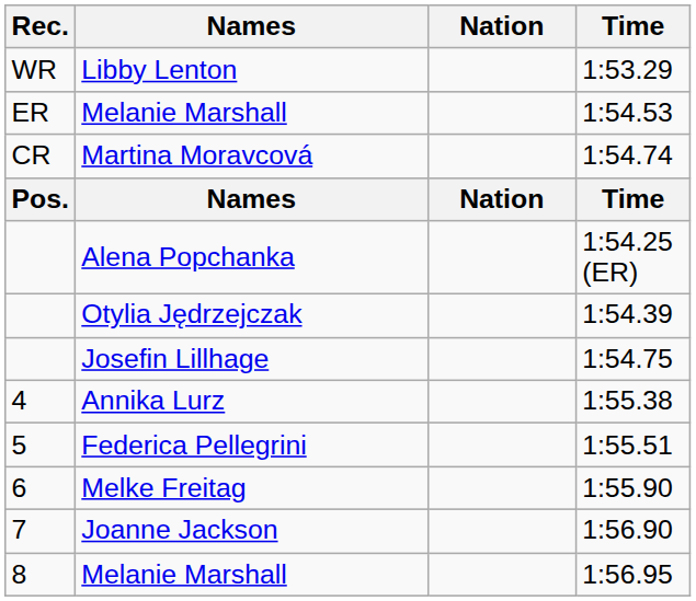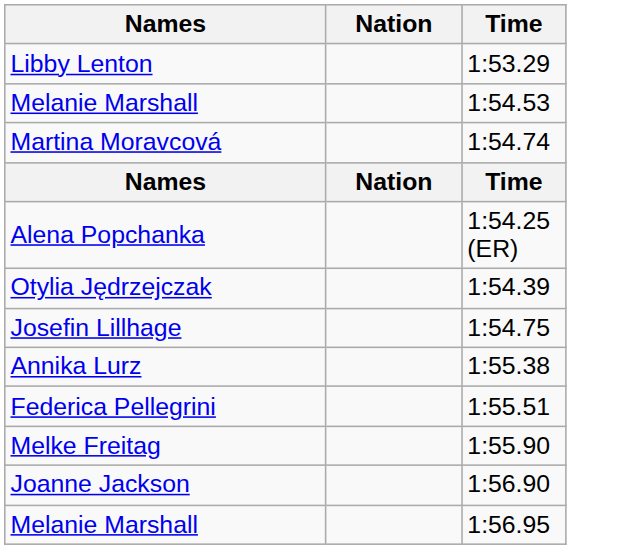 <table class=wikitable>
 <tr>
-<th width="30">Rec.</th>
 <th width="200">Names</th>
 <th width="80">Nation</th>
 <th width="60">Time</th>
 </tr>
 <tr>
-<td>WR</td>
 <td><a href='#'>Libby Lenton</a></td>
 <td></td>
 <td>1:53.29</td>
 </tr>
 <tr>
-<td>ER</td>
 <td><a href='#'>Melanie Marshall</a></td>
 <td></td>
 <td>1:54.53</td>
 </tr>
 <tr>
-<td>CR</td>
 <td><a href='#'>Martina Moravcová</a></td>
 <td></td>
 <td>1:54.74</td>
 </tr>
 <tr>
-<th>Pos.</th>
 <th>Names</th>
 <th>Nation</th>
 <th>Time</th>
 </tr>
 <tr>
-<td></td>
 <td><a href='#'>Alena Popchanka</a></td>
 <td></td>
 <td>1:54.25 (ER)</td>
 </tr>
 <tr>
-<td></td>
 <td><a href='#'>Otylia Jędrzejczak</a></td>
 <td></td>
 <td>1:54.39</td>
 </tr>
 <tr>
-<td></td>
 <td><a href='#'>Josefin Lillhage</a></td>
 <td></td>
 <td>1:54.75</td>
 </tr>
 <tr>
-<td>4</td>
 <td><a href='#'>Annika Lurz</a></td>
 <td></td>
 <td>1:55.38</td>
 </tr>
 <tr>
-<td>5</td>
 <td><a href='#'>Federica Pellegrini</a></td>
 <td></td>
 <td>1:55.51</td>
 </tr>
 <tr>
-<td>6</td>
 <td><a href='#'>Melke Freitag</a></td>
 <td></td>
 <td>1:55.90</td>
 </tr>
 <tr>
-<td>7</td>
 <td><a href='#'>Joanne Jackson</a></td>
 <td></td>
 <td>1:56.90</td>
 </tr>
 <tr>
-<td>8</td>
 <td><a href='#'>Melanie Marshall</a></td>
 <td></td>
 <td>1:56.95</td>
 </tr>
 </table>
